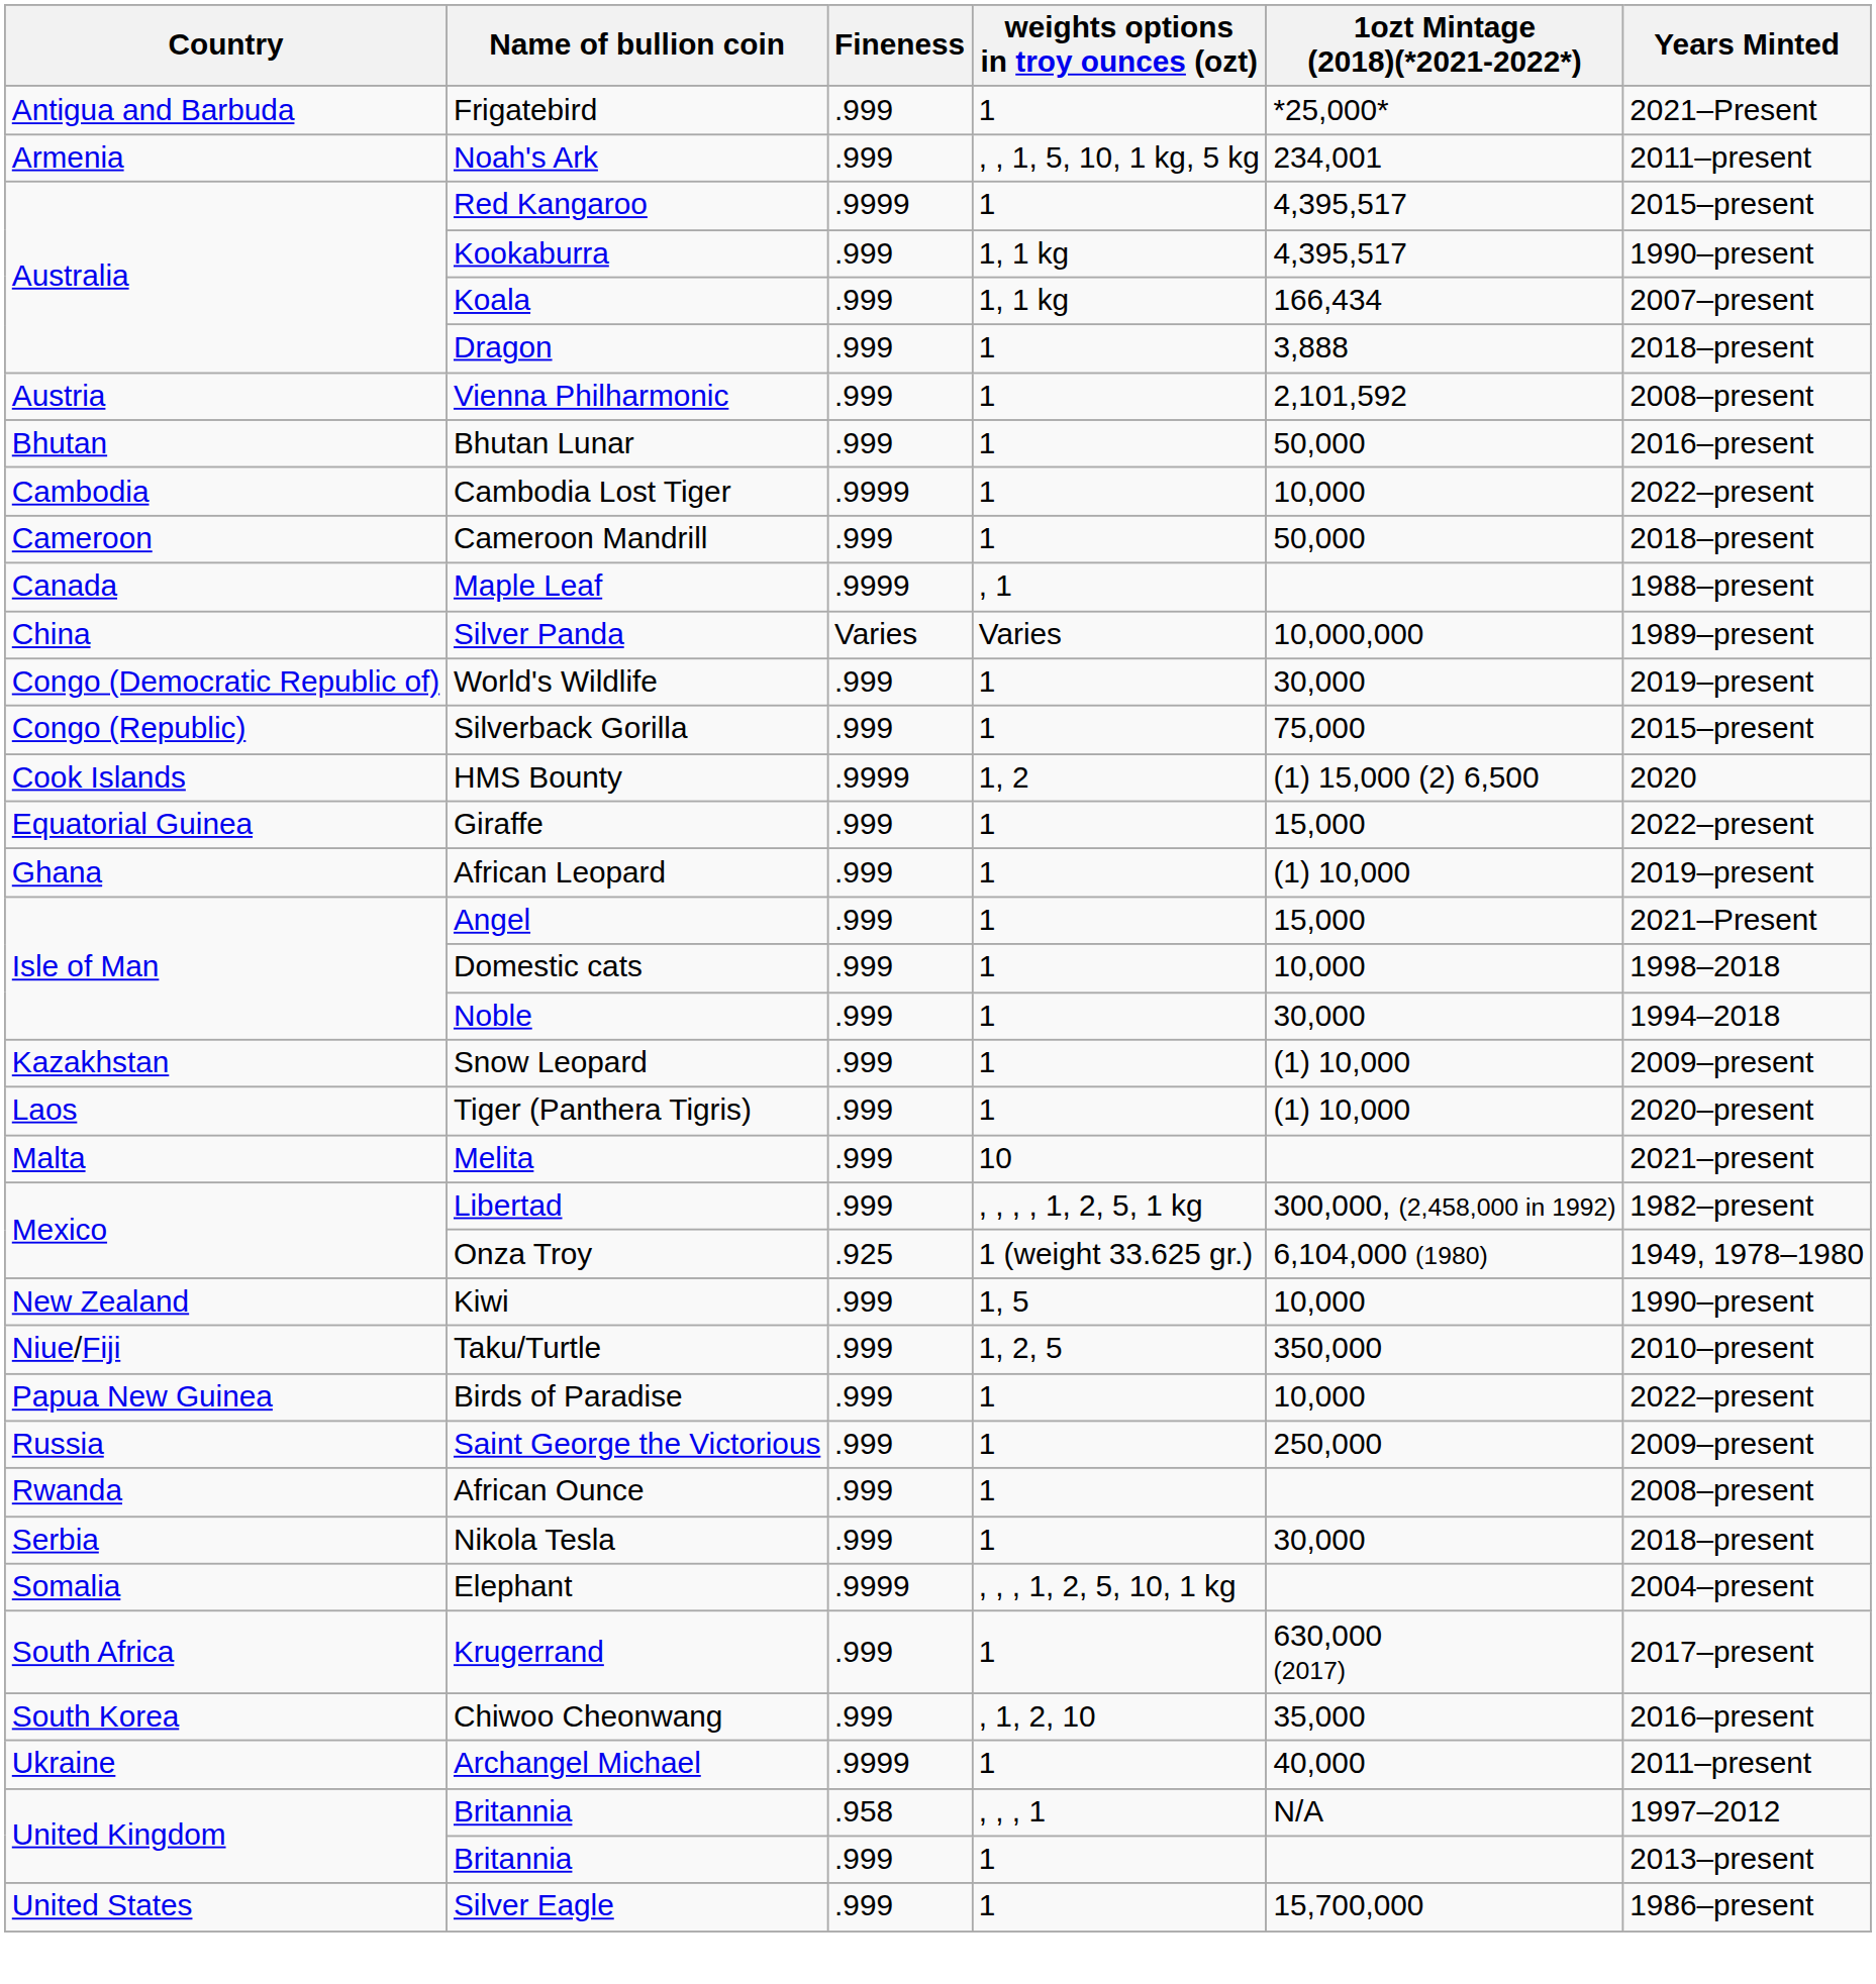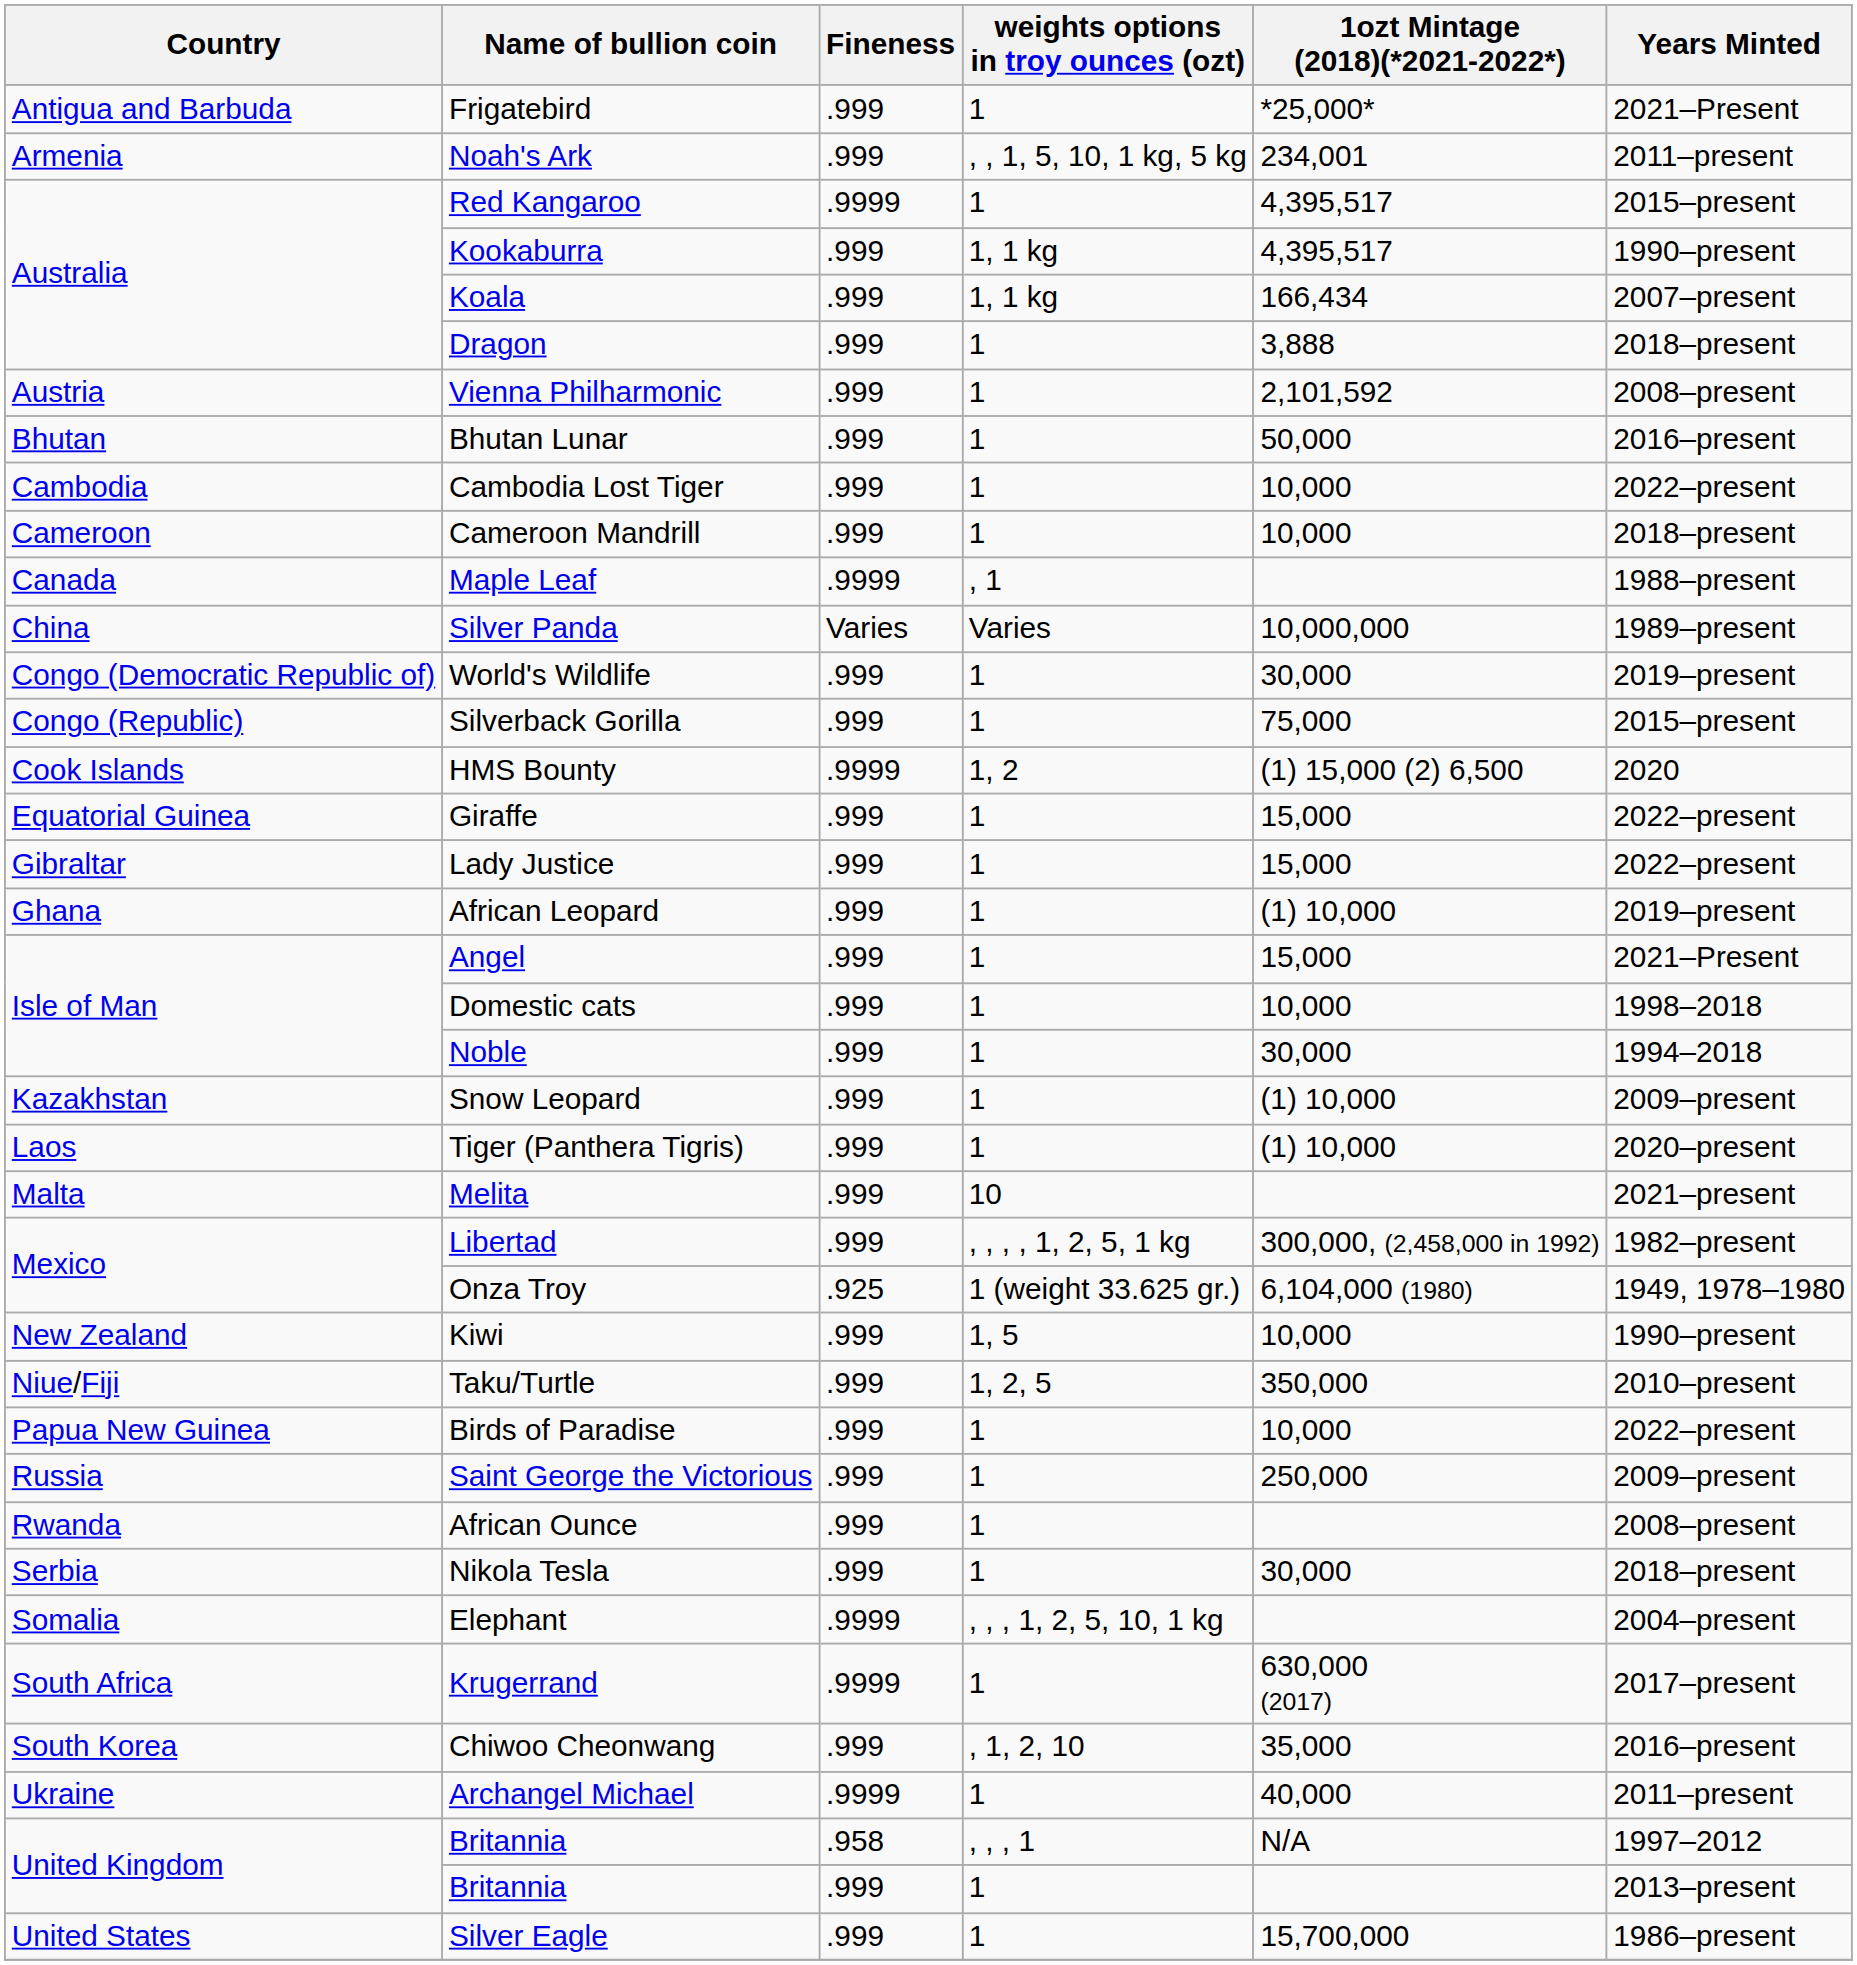 <table class="wikitable sortable">
 <tr>
 <th>Country</th>
 <th>Name of bullion coin</th>
 <th>Fineness</th>
 <th>weights options<br>in <a href='#'>troy ounces</a> (ozt)</th>
 <th>1ozt Mintage<br>(2018)(*2021-2022*)</th>
 <th>Years Minted</th>
 </tr>
 <tr>
 <td><a href='#'>Antigua and Barbuda</a></td>
 <td>Frigatebird</td>
 <td>.999</td>
 <td>1</td>
 <td>*25,000*</td>
 <td>2021–Present</td>
 </tr>
 <tr>
 <td><a href='#'>Armenia</a></td>
 <td><a href='#'>Noah's Ark</a></td>
 <td>.999</td>
 <td>, , 1, 5, 10, 1 kg, 5 kg</td>
 <td>234,001</td>
 <td>2011–present</td>
 </tr>
 <tr>
 <td rowspan="4"><a href='#'>Australia</a></td>
 <td><a href='#'>Red Kangaroo</a></td>
 <td>.9999</td>
 <td>1</td>
 <td>4,395,517</td>
 <td>2015–present</td>
 </tr>
 <tr>
 <td><a href='#'>Kookaburra</a></td>
 <td>.999</td>
 <td>1, 1 kg</td>
 <td>4,395,517</td>
 <td>1990–present</td>
 </tr>
 <tr>
 <td><a href='#'>Koala</a></td>
 <td>.999</td>
 <td>1, 1 kg</td>
 <td>166,434</td>
 <td>2007–present</td>
 </tr>
 <tr>
 <td><a href='#'>Dragon</a></td>
 <td>.999</td>
 <td>1</td>
 <td>3,888</td>
 <td>2018–present</td>
 </tr>
 <tr>
 <td><a href='#'>Austria</a></td>
 <td><a href='#'>Vienna Philharmonic</a></td>
 <td>.999</td>
 <td>1</td>
 <td>2,101,592</td>
 <td>2008–present</td>
 </tr>
 <tr>
 <td><a href='#'>Bhutan</a></td>
 <td>Bhutan Lunar</td>
 <td>.999</td>
 <td>1</td>
 <td>50,000</td>
 <td>2016–present</td>
 </tr>
 <tr>
 <td><a href='#'>Cambodia</a></td>
 <td>Cambodia Lost Tiger</td>
-<td>.9999</td>
+<td>.999</td>
 <td>1</td>
 <td>10,000</td>
 <td>2022–present</td>
 </tr>
 <tr>
 <td><a href='#'>Cameroon</a></td>
 <td>Cameroon Mandrill</td>
 <td>.999</td>
 <td>1</td>
-<td>50,000</td>
+<td>10,000</td>
 <td>2018–present</td>
 </tr>
 <tr>
 <td><a href='#'>Canada</a></td>
 <td><a href='#'>Maple Leaf</a></td>
 <td>.9999</td>
 <td>, 1</td>
 <td></td>
 <td>1988–present</td>
 </tr>
 <tr>
 <td><a href='#'>China</a></td>
 <td><a href='#'>Silver Panda</a></td>
 <td>Varies</td>
 <td>Varies</td>
 <td>10,000,000</td>
 <td>1989–present</td>
 </tr>
 <tr>
 <td><a href='#'>Congo (Democratic Republic of)</a></td>
 <td>World's Wildlife</td>
 <td>.999</td>
 <td>1</td>
 <td>30,000</td>
 <td>2019–present</td>
 </tr>
 <tr>
 <td><a href='#'>Congo (Republic)</a></td>
 <td>Silverback Gorilla</td>
 <td>.999</td>
 <td>1</td>
 <td>75,000</td>
 <td>2015–present</td>
 </tr>
 <tr>
 <td><a href='#'>Cook Islands</a></td>
 <td>HMS Bounty</td>
 <td>.9999</td>
 <td>1, 2</td>
 <td>(1) 15,000 (2) 6,500</td>
 <td>2020</td>
 </tr>
 <tr>
 <td><a href='#'>Equatorial Guinea</a></td>
 <td>Giraffe</td>
+<td>.999</td>
+<td>1</td>
+<td>15,000</td>
+<td>2022–present</td>
+</tr>
+<tr>
+<td><a href='#'>Gibraltar</a></td>
+<td>Lady Justice</td>
 <td>.999</td>
 <td>1</td>
 <td>15,000</td>
 <td>2022–present</td>
 </tr>
 <tr>
 <td><a href='#'>Ghana</a></td>
 <td>African Leopard</td>
 <td>.999</td>
 <td>1</td>
 <td>(1) 10,000</td>
 <td>2019–present</td>
 </tr>
 <tr>
 <td rowspan="3"><a href='#'>Isle of Man</a></td>
 <td><a href='#'>Angel</a></td>
 <td>.999</td>
 <td>1</td>
 <td>15,000</td>
 <td>2021–Present</td>
 </tr>
 <tr>
 <td>Domestic cats</td>
 <td>.999</td>
 <td>1</td>
 <td>10,000</td>
 <td>1998–2018</td>
 </tr>
 <tr>
 <td><a href='#'>Noble</a></td>
 <td>.999</td>
 <td>1</td>
 <td>30,000</td>
 <td>1994–2018</td>
 </tr>
 <tr>
 <td><a href='#'>Kazakhstan</a></td>
 <td>Snow Leopard</td>
 <td>.999</td>
 <td>1</td>
 <td>(1) 10,000</td>
 <td>2009–present</td>
 </tr>
 <tr>
 <td><a href='#'>Laos</a></td>
 <td>Tiger (Panthera Tigris)</td>
 <td>.999</td>
 <td>1</td>
 <td>(1) 10,000</td>
 <td>2020–present</td>
 </tr>
 <tr>
 <td><a href='#'>Malta</a></td>
 <td><a href='#'>Melita</a></td>
 <td>.999</td>
 <td>10</td>
 <td></td>
 <td>2021–present</td>
 </tr>
 <tr>
 <td rowspan="2"><a href='#'>Mexico</a></td>
 <td><a href='#'>Libertad</a></td>
 <td>.999</td>
 <td>, , , , 1, 2, 5, 1 kg</td>
 <td>300,000, <small>(2,458,000 in 1992)</small></td>
 <td>1982–present</td>
 </tr>
 <tr>
 <td>Onza Troy</td>
 <td>.925</td>
 <td>1 (weight 33.625 gr.)</td>
 <td>6,104,000 <small>(1980)</small></td>
 <td>1949, 1978–1980</td>
 </tr>
 <tr>
 <td><a href='#'>New Zealand</a></td>
 <td>Kiwi</td>
 <td>.999</td>
 <td>1, 5</td>
 <td>10,000</td>
 <td>1990–present</td>
 </tr>
 <tr>
 <td><a href='#'>Niue</a>/<a href='#'>Fiji</a></td>
 <td>Taku/Turtle</td>
 <td>.999</td>
 <td>1, 2, 5</td>
 <td>350,000</td>
 <td>2010–present</td>
 </tr>
 <tr>
 <td><a href='#'>Papua New Guinea</a></td>
 <td>Birds of Paradise</td>
 <td>.999</td>
 <td>1</td>
 <td>10,000</td>
 <td>2022–present</td>
 </tr>
 <tr>
 <td><a href='#'>Russia</a></td>
 <td><a href='#'>Saint George the Victorious</a></td>
 <td>.999</td>
 <td>1</td>
 <td>250,000</td>
 <td>2009–present</td>
 </tr>
 <tr>
 <td><a href='#'>Rwanda</a></td>
 <td>African Ounce</td>
 <td>.999</td>
 <td>1</td>
 <td></td>
 <td>2008–present</td>
 </tr>
 <tr>
 <td><a href='#'>Serbia</a></td>
 <td>Nikola Tesla</td>
 <td>.999</td>
 <td>1</td>
 <td>30,000</td>
 <td>2018–present</td>
 </tr>
 <tr>
 <td><a href='#'>Somalia</a></td>
 <td>Elephant</td>
 <td>.9999</td>
 <td>, , , 1, 2, 5, 10, 1 kg</td>
 <td></td>
 <td>2004–present</td>
 </tr>
 <tr>
 <td><a href='#'>South Africa</a></td>
 <td><a href='#'>Krugerrand</a></td>
-<td>.999</td>
+<td>.9999</td>
 <td>1</td>
 <td>630,000<br><small>(2017)</small></td>
 <td>2017–present</td>
 </tr>
 <tr>
 <td><a href='#'>South Korea</a></td>
 <td>Chiwoo Cheonwang</td>
 <td>.999</td>
 <td>, 1, 2, 10</td>
 <td>35,000</td>
 <td>2016–present</td>
 </tr>
 <tr>
 <td><a href='#'>Ukraine</a></td>
 <td><a href='#'>Archangel Michael</a></td>
 <td>.9999</td>
 <td>1</td>
 <td>40,000</td>
 <td>2011–present</td>
 </tr>
 <tr>
 <td rowspan="2"><a href='#'>United Kingdom</a></td>
 <td><a href='#'>Britannia</a></td>
 <td>.958</td>
 <td>, , , 1</td>
 <td>N/A</td>
 <td>1997–2012</td>
 </tr>
 <tr>
 <td><a href='#'>Britannia</a></td>
 <td>.999</td>
 <td>1</td>
 <td></td>
 <td>2013–present</td>
 </tr>
 <tr>
 <td><a href='#'>United States</a></td>
 <td><a href='#'>Silver Eagle</a></td>
 <td>.999</td>
 <td>1</td>
 <td>15,700,000</td>
 <td>1986–present</td>
 </tr>
 <tr>
 </tr>
 </table>
